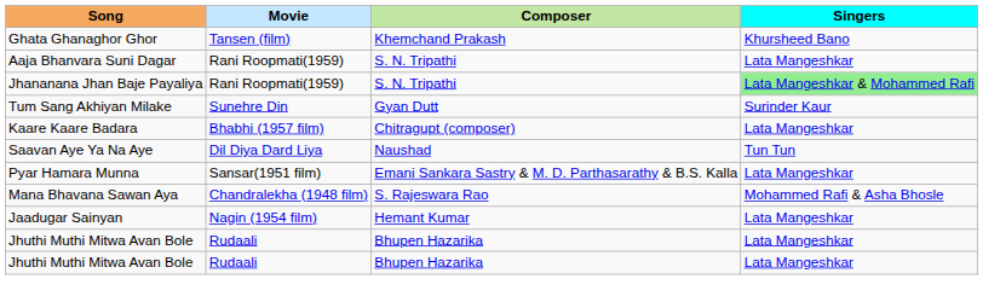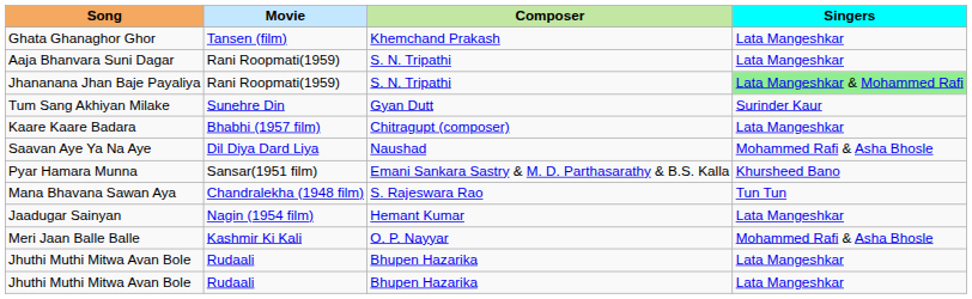 <table class="wikitable sortable">
 <tr>
 <th style="background:#f4a860">Song</th>
 <th style="background:#c2e7ff">Movie</th>
 <th style="background:#c2e7a3">Composer</th>
 <th style="background:#00ffff">Singers</th>
 </tr>
 <tr>
 <td>Ghata Ghanaghor Ghor</td>
 <td><a href='#'>Tansen (film)</a></td>
 <td><a href='#'>Khemchand Prakash</a></td>
-<td><a href='#'>Khursheed Bano</a></td>
+<td><a href='#'>Lata Mangeshkar</a></td>
 </tr>
 <tr>
 <td>Aaja Bhanvara Suni Dagar</td>
 <td>Rani Roopmati(1959)</td>
 <td><a href='#'>S. N. Tripathi</a></td>
 <td><a href='#'>Lata Mangeshkar</a></td>
 </tr>
 <tr>
 <td>Jhananana Jhan Baje Payaliya</td>
 <td>Rani Roopmati(1959)</td>
 <td><a href='#'>S. N. Tripathi</a></td>
 <td style="background: lightgreen;"><a href='#'>Lata Mangeshkar</a> & <a href='#'>Mohammed Rafi</a></td>
 </tr>
 <tr>
 <td>Tum Sang Akhiyan Milake</td>
 <td><a href='#'>Sunehre Din</a></td>
 <td><a href='#'>Gyan Dutt</a></td>
 <td><a href='#'>Surinder Kaur</a></td>
 </tr>
 <tr>
 <td>Kaare Kaare Badara</td>
 <td><a href='#'>Bhabhi (1957 film)</a></td>
 <td><a href='#'>Chitragupt (composer)</a></td>
 <td><a href='#'>Lata Mangeshkar</a></td>
 </tr>
 <tr>
 <td>Saavan Aye Ya Na Aye</td>
 <td><a href='#'>Dil Diya Dard Liya</a></td>
 <td><a href='#'>Naushad</a></td>
-<td><a href='#'>Tun Tun</a></td>
+<td><a href='#'>Mohammed Rafi</a> & <a href='#'>Asha Bhosle</a></td>
 </tr>
 <tr>
 <td>Pyar Hamara Munna</td>
 <td>Sansar(1951 film)</td>
 <td><a href='#'>Emani Sankara Sastry</a> & <a href='#'>M. D. Parthasarathy</a> & B.S. Kalla</td>
-<td><a href='#'>Lata Mangeshkar</a></td>
+<td><a href='#'>Khursheed Bano</a></td>
 </tr>
 <tr>
 <td>Mana Bhavana Sawan Aya</td>
 <td><a href='#'>Chandralekha (1948 film)</a></td>
 <td><a href='#'>S. Rajeswara Rao</a></td>
-<td><a href='#'>Mohammed Rafi</a> & <a href='#'>Asha Bhosle</a></td>
+<td><a href='#'>Tun Tun</a></td>
 </tr>
 <tr>
 <td>Jaadugar Sainyan</td>
 <td><a href='#'>Nagin (1954 film)</a></td>
 <td><a href='#'>Hemant Kumar</a></td>
 <td><a href='#'>Lata Mangeshkar</a></td>
+</tr>
+<tr>
+<td>Meri Jaan Balle Balle</td>
+<td><a href='#'>Kashmir Ki Kali</a></td>
+<td><a href='#'>O. P. Nayyar</a></td>
+<td><a href='#'>Mohammed Rafi</a> & <a href='#'>Asha Bhosle</a></td>
 </tr>
 <tr>
 <td>Jhuthi Muthi Mitwa Avan Bole</td>
 <td><a href='#'>Rudaali</a></td>
 <td><a href='#'>Bhupen Hazarika</a></td>
 <td><a href='#'>Lata Mangeshkar</a></td>
 </tr>
 <tr>
 <td>Jhuthi Muthi Mitwa Avan Bole</td>
 <td><a href='#'>Rudaali</a></td>
 <td><a href='#'>Bhupen Hazarika</a></td>
 <td><a href='#'>Lata Mangeshkar</a></td>
 </tr>
 </table>
